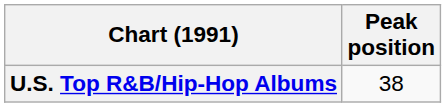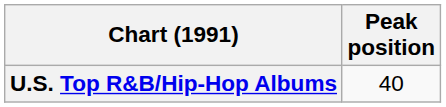 <table class="wikitable plainrowheaders">
 <tr>
 <th scope="col">Chart (1991)</th>
 <th scope="col">Peak<br>position</th>
 </tr>
 <tr>
 <th scope="row">U.S. <a href='#'>Top R&B/Hip-Hop Albums</a></th>
-<td align="center">38</td>
+<td align="center">40</td>
 </tr>
 </table>
